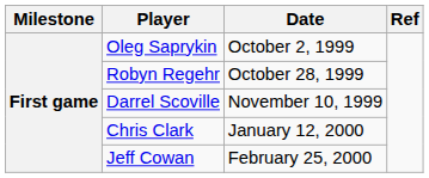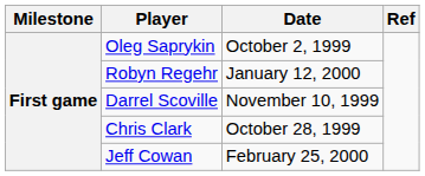 <table class="wikitable">
 <tr>
 <th scope="col">Milestone</th>
 <th scope="col">Player</th>
 <th scope="col">Date</th>
 <th scope="col">Ref</th>
 </tr>
 <tr>
 <th rowspan=5>First game</th>
 <td><a href='#'>Oleg Saprykin</a></td>
 <td>October 2, 1999</td>
 <td rowspan=5></td>
 </tr>
 <tr>
 <td><a href='#'>Robyn Regehr</a></td>
-<td>October 28, 1999</td>
+<td>January 12, 2000</td>
 </tr>
 <tr>
 <td><a href='#'>Darrel Scoville</a></td>
 <td>November 10, 1999</td>
 </tr>
 <tr>
 <td><a href='#'>Chris Clark</a></td>
-<td>January 12, 2000</td>
+<td>October 28, 1999</td>
 </tr>
 <tr>
 <td><a href='#'>Jeff Cowan</a></td>
 <td>February 25, 2000</td>
 </tr>
 </table>
